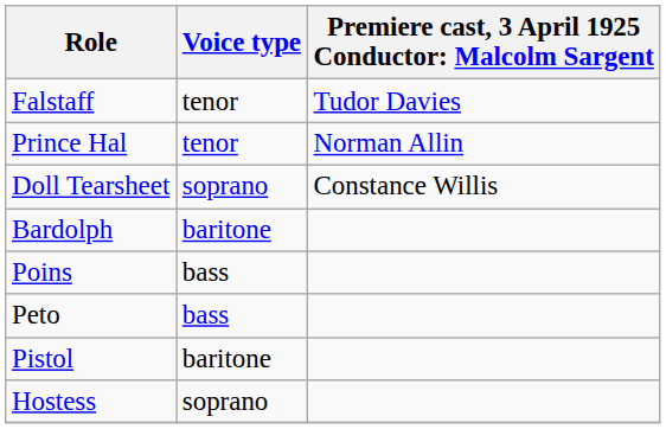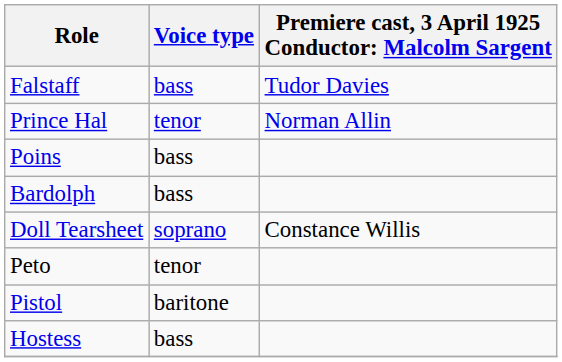 <table class="wikitable">
 <tr>
 <th>Role</th>
 <th><a href='#'>Voice type</a></th>
 <th>Premiere cast, 3 April 1925<br>Conductor: <a href='#'>Malcolm Sargent</a></th>
 </tr>
 <tr>
 <td><a href='#'>Falstaff</a></td>
-<td>tenor</td>
+<td><a href='#'>bass</a></td>
 <td><a href='#'>Tudor Davies</a></td>
 </tr>
 <tr>
 <td><a href='#'>Prince Hal</a></td>
 <td><a href='#'>tenor</a></td>
 <td><a href='#'>Norman Allin</a></td>
 </tr>
 <tr>
+<td><a href='#'>Poins</a></td>
+<td>bass</td>
+<td></td>
+</tr>
+<tr>
+<td><a href='#'>Bardolph</a></td>
+<td>bass</td>
+<td></td>
+</tr>
+<tr>
 <td><a href='#'>Doll Tearsheet</a></td>
 <td><a href='#'>soprano</a></td>
 <td>Constance Willis</td>
 </tr>
 <tr>
-<td><a href='#'>Bardolph</a></td>
-<td><a href='#'>baritone</a></td>
-<td></td>
-</tr>
-<tr>
-<td><a href='#'>Poins</a></td>
-<td>bass</td>
-<td></td>
-</tr>
-<tr>
 <td>Peto</td>
-<td><a href='#'>bass</a></td>
+<td>tenor</td>
 <td></td>
 </tr>
 <tr>
 <td><a href='#'>Pistol</a></td>
 <td>baritone</td>
 <td></td>
 </tr>
 <tr>
 <td><a href='#'>Hostess</a></td>
-<td>soprano</td>
+<td>bass</td>
 <td></td>
 </tr>
 <tr>
 </tr>
 </table>
